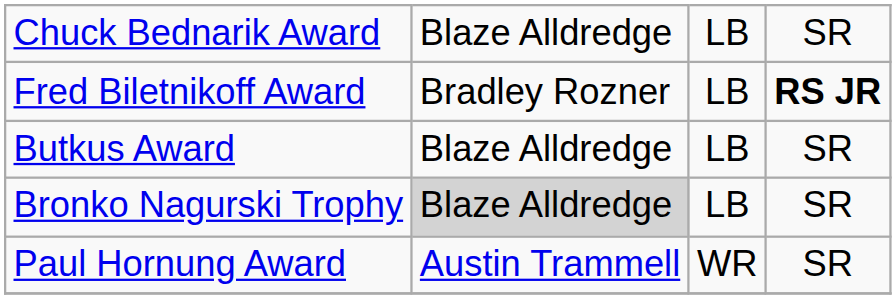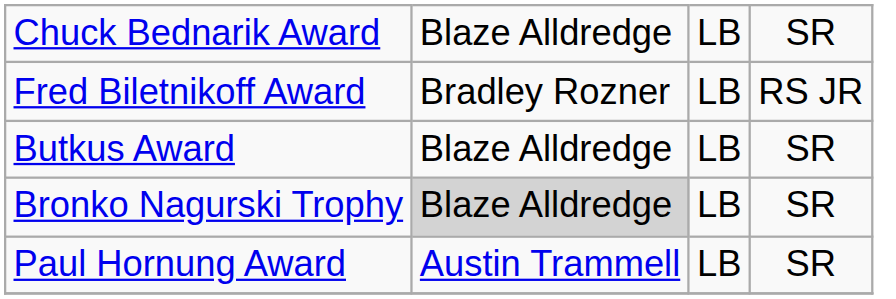 <table class="wikitable">
 <tr>
 <td><a href='#'>Chuck Bednarik Award</a></td>
 <td>Blaze Alldredge</td>
 <td align=center>LB</td>
 <td align=center>SR</td>
 </tr>
 <tr>
 <td><a href='#'>Fred Biletnikoff Award</a></td>
 <td>Bradley Rozner</td>
 <td align=center>LB</td>
-<td align=center><strong>RS JR</strong></td>
+<td align=center>RS JR</td>
 </tr>
 <tr>
 <td><a href='#'>Butkus Award</a></td>
 <td>Blaze Alldredge</td>
 <td align=center>LB</td>
 <td align=center>SR</td>
 </tr>
 <tr>
 <td><a href='#'>Bronko Nagurski Trophy</a></td>
 <td style="background: lightgrey;">Blaze Alldredge</td>
 <td align=center>LB</td>
 <td align=center>SR</td>
 </tr>
 <tr>
 <td><a href='#'>Paul Hornung Award</a></td>
 <td><a href='#'>Austin Trammell</a></td>
-<td align=center>WR</td>
+<td align=center>LB</td>
 <td align=center>SR</td>
 </tr>
 <tr>
 </tr>
 </table>
